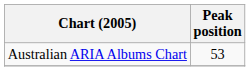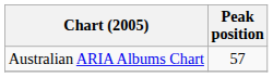 <table class="wikitable sortable plainrowheaders">
 <tr>
 <th style="text-align:center;">Chart (2005)</th>
 <th style="text-align:center;">Peak<br>position</th>
 </tr>
 <tr>
 <td align="left">Australian <a href='#'>ARIA Albums Chart</a></td>
-<td align="center">53</td>
+<td align="center">57</td>
 </tr>
 <tr>
 </tr>
 <tr>
 </tr>
 <tr>
 </tr>
 </table>
